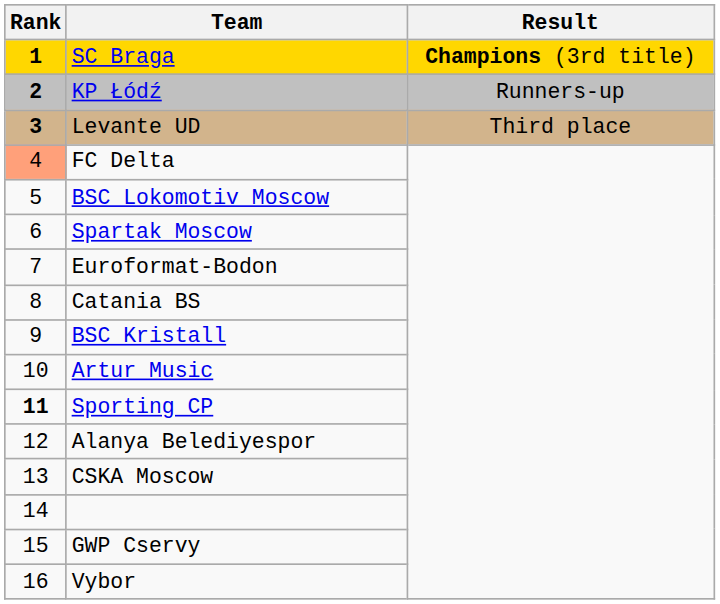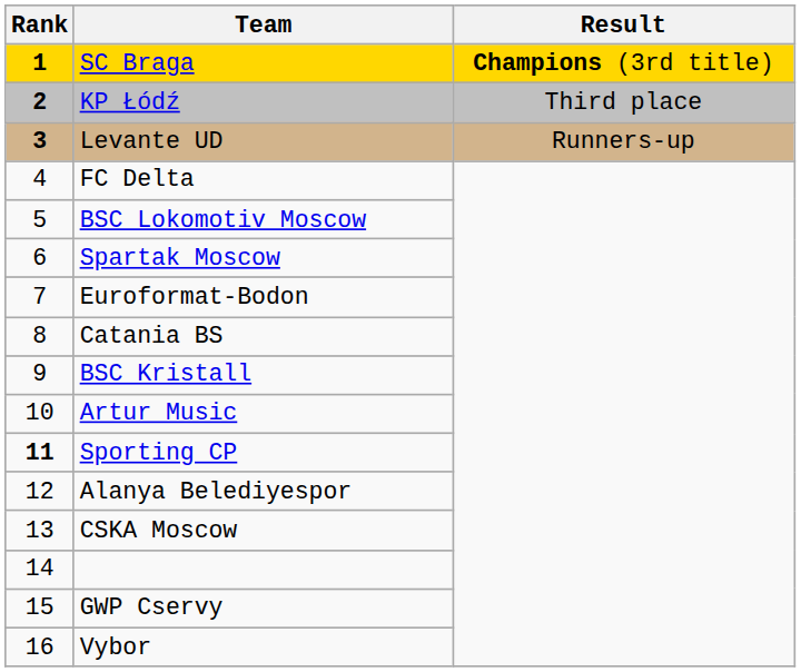 <table class="wikitable" style="text-align:center">
 <tr>
 <th>Rank</th>
 <th width=200>Team</th>
 <th width=180>Result</th>
 </tr>
 <tr bgcolor="gold">
 <td><strong>1</strong></td>
 <td align="left"> <a href='#'>SC Braga</a></td>
 <td><strong>Champions</strong> (3rd title)</td>
 </tr>
 <tr bgcolor="silver">
 <td><strong>2</strong></td>
 <td align="left"> <a href='#'>KP Łódź</a></td>
-<td>Runners-up</td>
+<td>Third place</td>
 </tr>
 <tr bgcolor="tan">
 <td><strong>3</strong></td>
 <td align="left"> Levante UD</td>
-<td>Third place</td>
+<td>Runners-up</td>
 </tr>
 <tr>
-<td style="background: lightsalmon;">4</td>
+<td>4</td>
 <td align="left"> FC Delta</td>
 <td rowspan=13></td>
 </tr>
 <tr>
 <td>5</td>
 <td align="left"> <a href='#'>BSC Lokomotiv Moscow</a></td>
 </tr>
 <tr>
 <td>6</td>
 <td align="left"> <a href='#'>Spartak Moscow</a></td>
 </tr>
 <tr>
 <td>7</td>
 <td align="left"> Euroformat-Bodon</td>
 </tr>
 <tr>
 <td>8</td>
 <td align="left"> Catania BS</td>
 </tr>
 <tr>
 <td>9</td>
 <td align="left"> <a href='#'>BSC Kristall</a></td>
 </tr>
 <tr>
 <td>10</td>
 <td align="left"> <a href='#'>Artur Music</a></td>
 </tr>
 <tr>
 <td><strong>11</strong></td>
 <td align="left"> <a href='#'>Sporting CP</a></td>
 </tr>
 <tr>
 <td>12</td>
 <td align="left"> Alanya Belediyespor</td>
 </tr>
 <tr>
 <td>13</td>
 <td align="left"> CSKA Moscow</td>
 </tr>
 <tr>
 <td>14</td>
 <td align="left"></td>
 </tr>
 <tr>
 <td>15</td>
 <td align="left"> GWP Cservy</td>
 </tr>
 <tr>
 <td>16</td>
 <td align="left"> Vybor</td>
 </tr>
 </table>
